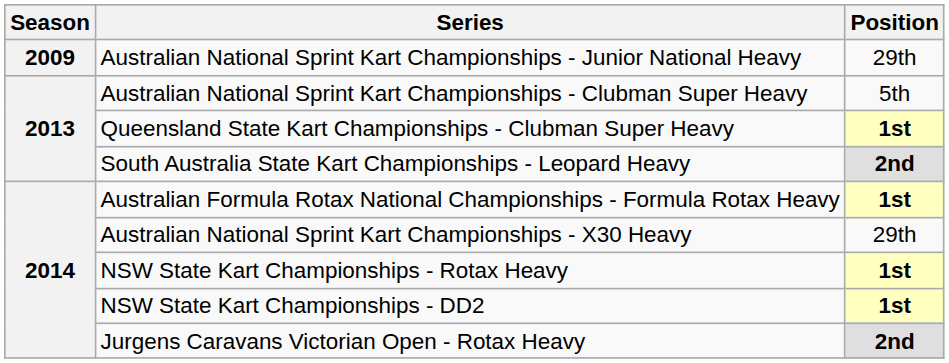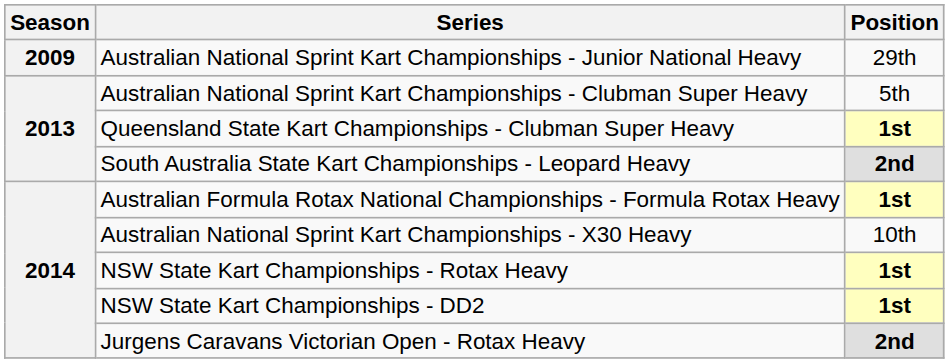 <table class="wikitable" style="font-size: 85%; text-align:center">
 <tr>
 <th>Season</th>
 <th>Series</th>
 <th>Position</th>
 </tr>
 <tr>
 <th>2009</th>
 <td align=left>Australian National Sprint Kart Championships - Junior National Heavy</td>
 <td>29th</td>
 </tr>
 <tr>
 <th rowspan=3>2013</th>
 <td align=left>Australian National Sprint Kart Championships - Clubman Super Heavy</td>
 <td>5th</td>
 </tr>
 <tr>
 <td align=left>Queensland State Kart Championships - Clubman Super Heavy</td>
 <td align=center style="background:#FFFFBF;"><strong>1st</strong></td>
 </tr>
 <tr>
 <td align=left>South Australia State Kart Championships - Leopard Heavy</td>
 <td align=center style="background:#DFDFDF;"><strong>2nd</strong></td>
 </tr>
 <tr>
 <th rowspan=6>2014</th>
 <td align=left>Australian Formula Rotax National Championships - Formula Rotax Heavy</td>
 <td align=center style="background:#FFFFBF;"><strong>1st</strong></td>
 </tr>
 <tr>
 <td align=left>Australian National Sprint Kart Championships - X30 Heavy</td>
-<td>29th</td>
+<td>10th</td>
 </tr>
 <tr>
 <td align=left>NSW State Kart Championships - Rotax Heavy</td>
 <td align=center style="background:#FFFFBF;"><strong>1st</strong></td>
 </tr>
 <tr>
 <td align=left>NSW State Kart Championships - DD2</td>
 <td align=center style="background:#FFFFBF;"><strong>1st</strong></td>
 </tr>
 <tr>
 <td align=left>Jurgens Caravans Victorian Open - Rotax Heavy</td>
 <td align=center style="background:#DFDFDF;"><strong>2nd</strong></td>
 </tr>
 </table>
